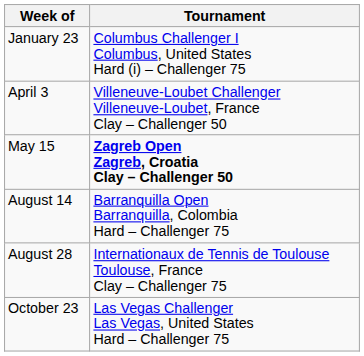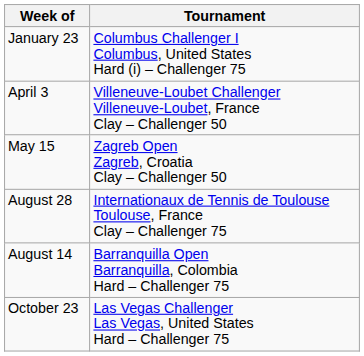 <table class=wikitable style=font-size:85%>
 <tr>
 <th width=75>Week of</th>
 <th width=250>Tournament</th>
 </tr>
 <tr style="vertical-align:top">
 <td>January 23</td>
 <td><a href='#'>Columbus Challenger I</a><br><a href='#'>Columbus</a>, United States <br> Hard (i) – Challenger 75</td>
 </tr>
 <tr style="vertical-align:top">
 <td>April 3</td>
 <td><a href='#'>Villeneuve-Loubet Challenger</a><br><a href='#'>Villeneuve-Loubet</a>, France <br> Clay – Challenger 50</td>
 </tr>
 <tr style="vertical-align:top">
 <td>May 15</td>
-<td><strong><a href='#'>Zagreb Open</a><br><a href='#'>Zagreb</a>, Croatia <br> Clay – Challenger 50</strong></td>
+<td><a href='#'>Zagreb Open</a><br><a href='#'>Zagreb</a>, Croatia <br> Clay – Challenger 50</td>
+</tr>
+<tr style="vertical-align:top">
+<td>August 28</td>
+<td><a href='#'>Internationaux de Tennis de Toulouse</a><br><a href='#'>Toulouse</a>, France <br> Clay – Challenger 75</td>
 </tr>
 <tr style="vertical-align:top">
 <td>August 14</td>
 <td><a href='#'>Barranquilla Open</a><br><a href='#'>Barranquilla</a>, Colombia <br> Hard – Challenger 75</td>
 </tr>
 <tr style="vertical-align:top">
-<td>August 28</td>
-<td><a href='#'>Internationaux de Tennis de Toulouse</a><br><a href='#'>Toulouse</a>, France <br> Clay – Challenger 75</td>
-</tr>
-<tr style="vertical-align:top">
 <td>October 23</td>
 <td><a href='#'>Las Vegas Challenger</a><br><a href='#'>Las Vegas</a>, United States <br> Hard – Challenger 75</td>
 </tr>
 </table>
